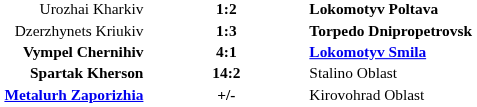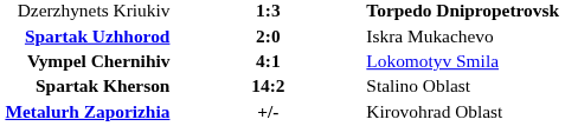 <table width=100% cellspacing=1>
 <tr>
 <th width=20%></th>
 <th width=12%></th>
 <th width=20%></th>
 <th></th>
 </tr>
 <tr style=font-size:90%>
-<td align=right>Urozhai Kharkiv</td>
-<td align=center><strong>1:2</strong></td>
-<td><strong>Lokomotyv Poltava</strong></td>
-<td align=center></td>
-</tr>
-<tr style=font-size:90%>
 <td align=right>Dzerzhynets Kriukiv</td>
 <td align=center><strong>1:3</strong></td>
 <td><strong>Torpedo Dnipropetrovsk</strong></td>
 <td align=center></td>
 </tr>
 <tr style=font-size:90%>
+<td align=right><strong><a href='#'>Spartak Uzhhorod</a></strong></td>
+<td align=center><strong>2:0</strong></td>
+<td>Iskra Mukachevo</td>
+<td></td>
+</tr>
+<tr style=font-size:90%>
 <td align=right><strong>Vympel Chernihiv</strong></td>
 <td align=center><strong>4:1</strong></td>
-<td><strong><a href='#'>Lokomotyv Smila</a></strong></td>
+<td><a href='#'>Lokomotyv Smila</a></td>
 <td align=center></td>
 </tr>
 <tr style=font-size:90%>
 <td align=right><strong>Spartak Kherson</strong></td>
 <td align=center><strong>14:2</strong></td>
 <td>Stalino Oblast</td>
 <td></td>
 </tr>
 <tr style=font-size:90%>
 <td align=right><strong><a href='#'>Metalurh Zaporizhia</a></strong></td>
 <td align=center><strong>+/-</strong></td>
 <td>Kirovohrad Oblast</td>
 <td align=center></td>
 </tr>
 </table>
